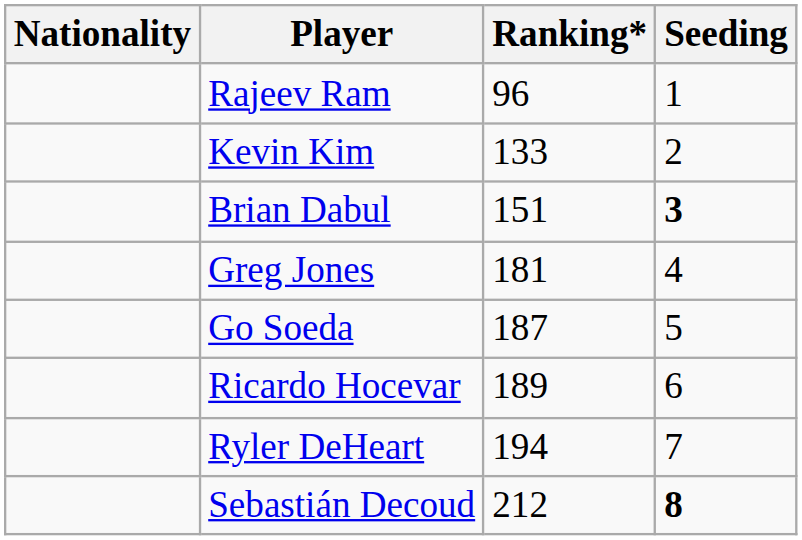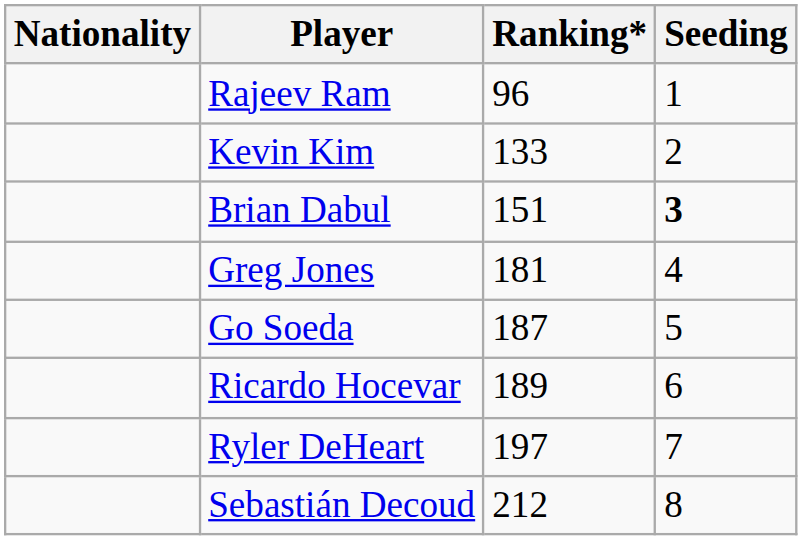 <table class="wikitable">
 <tr>
 <th>Nationality</th>
 <th>Player</th>
 <th>Ranking*</th>
 <th>Seeding</th>
 </tr>
 <tr>
 <td></td>
 <td><a href='#'>Rajeev Ram</a></td>
 <td>96</td>
 <td>1</td>
 </tr>
 <tr>
 <td></td>
 <td><a href='#'>Kevin Kim</a></td>
 <td>133</td>
 <td>2</td>
 </tr>
 <tr>
 <td></td>
 <td><a href='#'>Brian Dabul</a></td>
 <td>151</td>
 <td><strong>3</strong></td>
 </tr>
 <tr>
 <td></td>
 <td><a href='#'>Greg Jones</a></td>
 <td>181</td>
 <td>4</td>
 </tr>
 <tr>
 <td></td>
 <td><a href='#'>Go Soeda</a></td>
 <td>187</td>
 <td>5</td>
 </tr>
 <tr>
 <td></td>
 <td><a href='#'>Ricardo Hocevar</a></td>
 <td>189</td>
 <td>6</td>
 </tr>
 <tr>
 <td></td>
 <td><a href='#'>Ryler DeHeart</a></td>
-<td>194</td>
+<td>197</td>
 <td>7</td>
 </tr>
 <tr>
 <td></td>
 <td><a href='#'>Sebastián Decoud</a></td>
 <td>212</td>
-<td><strong>8</strong></td>
+<td>8</td>
 </tr>
 </table>
